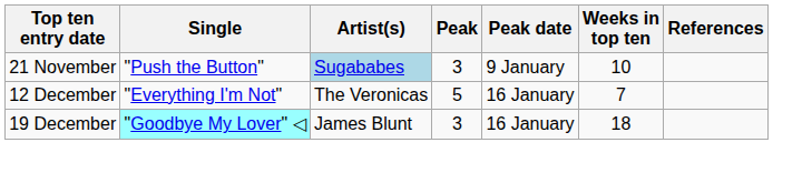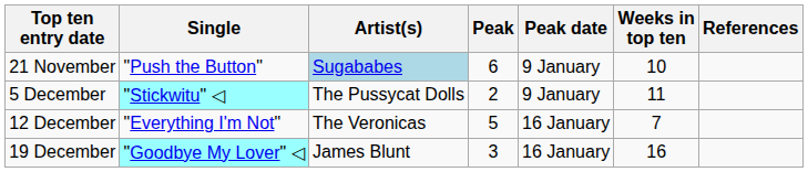 <table class="wikitable sortable">
 <tr>
 <th>Top ten<br>entry date</th>
 <th>Single</th>
 <th>Artist(s)</th>
 <th data-sort-type="number">Peak</th>
 <th>Peak date</th>
 <th data-sort-type="number">Weeks in<br>top ten</th>
 <th>References</th>
 </tr>
 <tr>
 <td>21 November</td>
 <td>"<a href='#'>Push the Button</a>"</td>
 <td style="background: lightblue;"><a href='#'>Sugababes</a></td>
-<td style="text-align:center;">3</td>
+<td style="text-align:center;">6</td>
 <td>9 January</td>
 <td style="text-align:center;">10</td>
+<td style="text-align:center;"></td>
+</tr>
+<tr>
+<td>5 December</td>
+<td style="background:#9ff;">"<a href='#'>Stickwitu</a>" ◁</td>
+<td>The Pussycat Dolls</td>
+<td style="text-align:center;">2</td>
+<td>9 January</td>
+<td style="text-align:center;">11</td>
 <td style="text-align:center;"></td>
 </tr>
 <tr>
 <td>12 December</td>
 <td>"<a href='#'>Everything I'm Not</a>"</td>
 <td>The Veronicas</td>
 <td style="text-align:center;">5</td>
 <td>16 January</td>
 <td style="text-align:center;">7</td>
 <td style="text-align:center;"></td>
 </tr>
 <tr>
 <td>19 December</td>
 <td style="background:#9ff;">"<a href='#'>Goodbye My Lover</a>" ◁</td>
 <td>James Blunt</td>
 <td style="text-align:center;">3</td>
 <td>16 January</td>
-<td style="text-align:center;">18</td>
+<td style="text-align:center;">16</td>
 <td style="text-align:center;"></td>
 </tr>
 <tr>
 </tr>
 </table>
